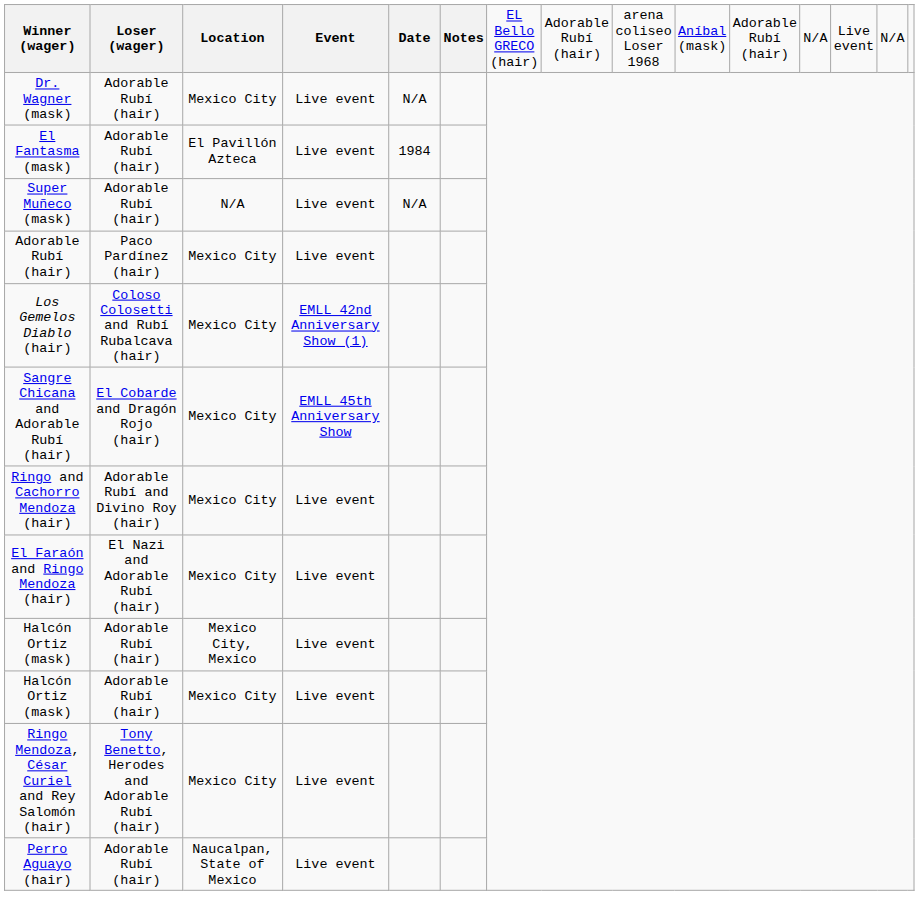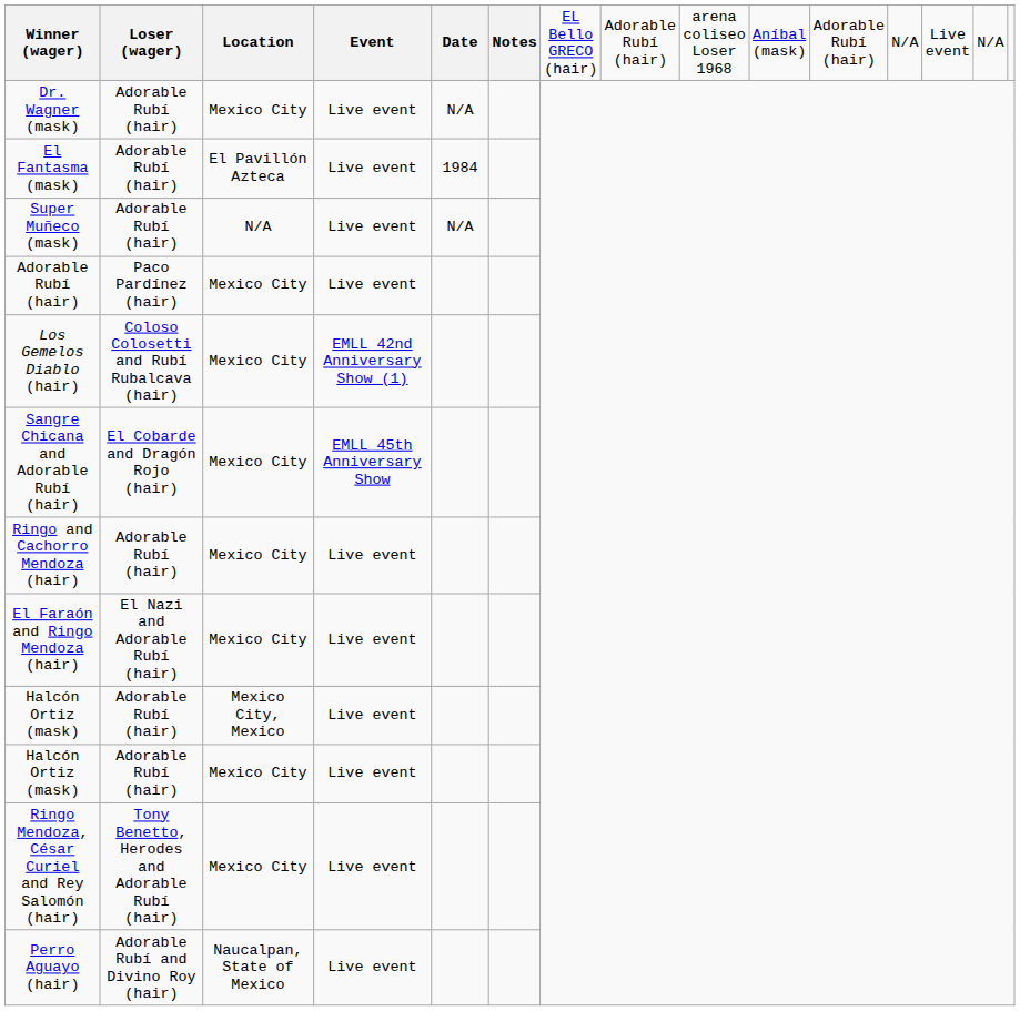 <table class="wikitable sortable" width=100%  style="text-align: center">
 <tr>
 <th width=20% scope="col">Winner (wager)</th>
 <th width=20% scope="col">Loser (wager)</th>
 <th width=20% scope="col">Location</th>
 <th width=20% scope="col">Event</th>
 <th width=15% scope="col">Date</th>
 <th class="unsortable" width=5% scope="col">Notes</th>
 <td><a href='#'>EL Bello GRECO</a> (hair)</td>
 <td>Adorable Rubí (hair)</td>
 <td>arena coliseo Loser  1968</td>
 <td><a href='#'>Aníbal</a> (mask)</td>
 <td>Adorable Rubí (hair)</td>
 <td>N/A</td>
 <td>Live event</td>
 <td>N/A</td>
 <td></td>
 </tr>
 <tr>
 <td><a href='#'>Dr. Wagner</a> (mask)</td>
 <td>Adorable Rubí (hair)</td>
 <td>Mexico City</td>
 <td>Live event</td>
 <td>N/A</td>
 <td></td>
 </tr>
 <tr>
 <td><a href='#'>El Fantasma</a> (mask)</td>
 <td>Adorable Rubí (hair)</td>
 <td>El Pavillón Azteca</td>
 <td>Live event</td>
 <td>1984</td>
 <td></td>
 </tr>
 <tr>
 <td><a href='#'>Super Muñeco</a> (mask)</td>
 <td>Adorable Rubí (hair)</td>
 <td>N/A</td>
 <td>Live event</td>
 <td>N/A</td>
 <td></td>
 </tr>
 <tr>
 <td>Adorable Rubí (hair)</td>
 <td>Paco Pardínez (hair)</td>
 <td>Mexico City</td>
 <td>Live event</td>
 <td></td>
 <td> </td>
 </tr>
 <tr>
 <td><em>Los Gemelos Diablo</em> (hair)</td>
 <td><a href='#'>Coloso Colosetti</a> and Rubí Rubalcava (hair)</td>
 <td>Mexico City</td>
 <td><a href='#'>EMLL 42nd Anniversary Show (1)</a></td>
 <td></td>
 <td></td>
 </tr>
 <tr>
 <td><a href='#'>Sangre Chicana</a> and Adorable Rubí (hair)</td>
 <td><a href='#'>El Cobarde</a> and Dragón Rojo (hair)</td>
 <td>Mexico City</td>
 <td><a href='#'>EMLL 45th Anniversary Show</a></td>
 <td></td>
 <td></td>
 </tr>
 <tr>
 <td><a href='#'>Ringo</a> and <a href='#'>Cachorro Mendoza</a> (hair)</td>
-<td>Adorable Rubí and Divino Roy (hair)</td>
+<td>Adorable Rubí (hair)</td>
 <td>Mexico City</td>
 <td>Live event</td>
 <td></td>
 <td></td>
 </tr>
 <tr>
 <td><a href='#'>El Faraón</a> and <a href='#'>Ringo Mendoza</a> (hair)</td>
 <td>El Nazi and Adorable Rubí (hair)</td>
 <td>Mexico City</td>
 <td>Live event</td>
 <td></td>
 <td></td>
 </tr>
 <tr>
 <td>Halcón Ortiz (mask)</td>
 <td>Adorable Rubí (hair)</td>
 <td>Mexico City, Mexico</td>
 <td>Live event</td>
 <td></td>
 <td></td>
 </tr>
 <tr>
 <td>Halcón Ortiz (mask)</td>
 <td>Adorable Rubí (hair)</td>
 <td>Mexico City</td>
 <td>Live event</td>
 <td></td>
 <td></td>
 </tr>
 <tr>
 <td><a href='#'>Ringo Mendoza</a>, <a href='#'>César Curiel</a> and Rey Salomón (hair)</td>
 <td><a href='#'>Tony Benetto</a>, Herodes and Adorable Rubí (hair)</td>
 <td>Mexico City</td>
 <td>Live event</td>
 <td></td>
 <td></td>
 </tr>
 <tr>
 <td><a href='#'>Perro Aguayo</a> (hair)</td>
-<td>Adorable Rubí (hair)</td>
+<td>Adorable Rubí and Divino Roy (hair)</td>
 <td>Naucalpan, State of Mexico</td>
 <td>Live event</td>
 <td></td>
 <td></td>
 </tr>
 </table>
